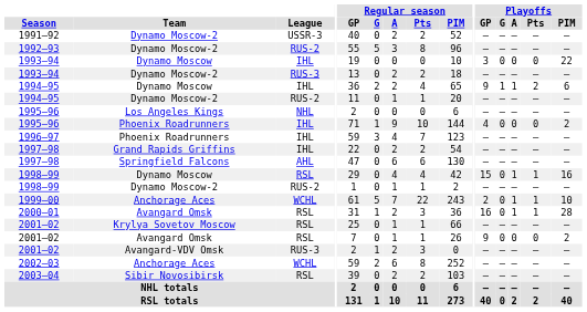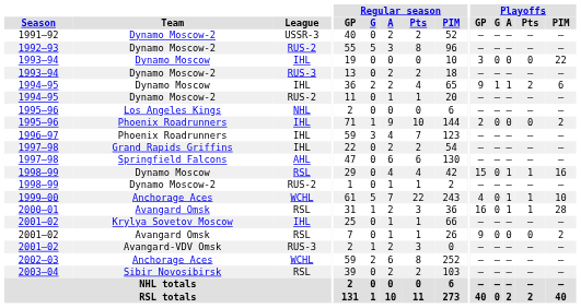 <table border="0" cellpadding="1" cellspacing="0" style="text-align:center; width:60em">
 <tr bgcolor="#e0e0e0">
 <th colspan="3" bgcolor="#ffffff"></th>
 <th rowspan="100" bgcolor="#ffffff"></th>
 <th colspan="5"><a href='#'>Regular season</a></th>
 <th rowspan="100" bgcolor="#ffffff"></th>
 <th colspan="5"><a href='#'>Playoffs</a></th>
 </tr>
 <tr bgcolor="#e0e0e0">
 <th><a href='#'>Season</a></th>
 <th>Team</th>
 <th>League</th>
 <th>GP</th>
 <th><a href='#'>G</a></th>
 <th><a href='#'>A</a></th>
 <th><a href='#'>Pts</a></th>
 <th><a href='#'>PIM</a></th>
 <th>GP</th>
 <th>G</th>
 <th>A</th>
 <th>Pts</th>
 <th>PIM</th>
 </tr>
 <tr>
 <td>1991–92</td>
 <td><a href='#'>Dynamo Moscow-2</a></td>
 <td>USSR-3</td>
 <td>40</td>
 <td>0</td>
 <td>2</td>
 <td>2</td>
 <td>52</td>
 <td>—</td>
 <td>—</td>
 <td>—</td>
 <td>—</td>
 <td>—</td>
 </tr>
 <tr bgcolor="#f0f0f0">
 <td><a href='#'>1992–93</a></td>
 <td>Dynamo Moscow-2</td>
 <td><a href='#'>RUS-2</a></td>
 <td>55</td>
 <td>5</td>
 <td>3</td>
 <td>8</td>
 <td>96</td>
 <td>—</td>
 <td>—</td>
 <td>—</td>
 <td>—</td>
 <td>—</td>
 </tr>
 <tr>
 <td><a href='#'>1993–94</a></td>
 <td><a href='#'>Dynamo Moscow</a></td>
 <td><a href='#'>IHL</a></td>
 <td>19</td>
 <td>0</td>
 <td>0</td>
 <td>0</td>
 <td>10</td>
 <td>3</td>
 <td>0</td>
 <td>0</td>
 <td>0</td>
 <td>22</td>
 </tr>
 <tr bgcolor="#f0f0f0">
 <td><a href='#'>1993–94</a></td>
 <td>Dynamo Moscow-2</td>
 <td><a href='#'>RUS-3</a></td>
 <td>13</td>
 <td>0</td>
 <td>2</td>
 <td>2</td>
 <td>18</td>
 <td>—</td>
 <td>—</td>
 <td>—</td>
 <td>—</td>
 <td>—</td>
 </tr>
 <tr>
 <td><a href='#'>1994–95</a></td>
 <td>Dynamo Moscow</td>
 <td>IHL</td>
 <td>36</td>
 <td>2</td>
 <td>2</td>
 <td>4</td>
 <td>65</td>
 <td>9</td>
 <td>1</td>
 <td>1</td>
 <td>2</td>
 <td>6</td>
 </tr>
 <tr bgcolor="#f0f0f0">
 <td><a href='#'>1994–95</a></td>
 <td>Dynamo Moscow-2</td>
 <td>RUS-2</td>
 <td>11</td>
 <td>0</td>
 <td>1</td>
 <td>1</td>
 <td>20</td>
 <td>—</td>
 <td>—</td>
 <td>—</td>
 <td>—</td>
 <td>—</td>
 </tr>
 <tr>
 <td><a href='#'>1995–96</a></td>
 <td><a href='#'>Los Angeles Kings</a></td>
 <td><a href='#'>NHL</a></td>
 <td>2</td>
 <td>0</td>
 <td>0</td>
 <td>0</td>
 <td>6</td>
 <td>—</td>
 <td>—</td>
 <td>—</td>
 <td>—</td>
 <td>—</td>
 </tr>
 <tr bgcolor="#f0f0f0">
 <td><a href='#'>1995–96</a></td>
 <td><a href='#'>Phoenix Roadrunners</a></td>
 <td><a href='#'>IHL</a></td>
 <td>71</td>
 <td>1</td>
 <td>9</td>
 <td>10</td>
 <td>144</td>
-<td>4</td>
+<td>2</td>
 <td>0</td>
 <td>0</td>
 <td>0</td>
 <td>2</td>
 </tr>
 <tr>
 <td><a href='#'>1996–97</a></td>
 <td>Phoenix Roadrunners</td>
 <td>IHL</td>
 <td>59</td>
 <td>3</td>
 <td>4</td>
 <td>7</td>
 <td>123</td>
 <td>—</td>
 <td>—</td>
 <td>—</td>
 <td>—</td>
 <td>—</td>
 </tr>
 <tr bgcolor="#f0f0f0">
 <td><a href='#'>1997–98</a></td>
 <td><a href='#'>Grand Rapids Griffins</a></td>
 <td>IHL</td>
 <td>22</td>
 <td>0</td>
 <td>2</td>
 <td>2</td>
 <td>54</td>
 <td>—</td>
 <td>—</td>
 <td>—</td>
 <td>—</td>
 <td>—</td>
 </tr>
 <tr>
 <td><a href='#'>1997–98</a></td>
 <td><a href='#'>Springfield Falcons</a></td>
 <td><a href='#'>AHL</a></td>
 <td>47</td>
 <td>0</td>
 <td>6</td>
 <td>6</td>
 <td>130</td>
 <td>—</td>
 <td>—</td>
 <td>—</td>
 <td>—</td>
 <td>—</td>
 </tr>
 <tr bgcolor="#f0f0f0">
 <td><a href='#'>1998–99</a></td>
 <td>Dynamo Moscow</td>
 <td><a href='#'>RSL</a></td>
 <td>29</td>
 <td>0</td>
 <td>4</td>
 <td>4</td>
 <td>42</td>
 <td>15</td>
 <td>0</td>
 <td>1</td>
 <td>1</td>
 <td>16</td>
 </tr>
 <tr>
 <td><a href='#'>1998–99</a></td>
 <td>Dynamo Moscow-2</td>
 <td>RUS-2</td>
 <td>1</td>
 <td>0</td>
 <td>1</td>
 <td>1</td>
 <td>2</td>
 <td>—</td>
 <td>—</td>
 <td>—</td>
 <td>—</td>
 <td>—</td>
 </tr>
 <tr bgcolor="#f0f0f0">
 <td><a href='#'>1999–00</a></td>
 <td><a href='#'>Anchorage Aces</a></td>
 <td><a href='#'>WCHL</a></td>
 <td>61</td>
 <td>5</td>
 <td>7</td>
 <td>22</td>
 <td>243</td>
-<td>2</td>
+<td>4</td>
 <td>0</td>
 <td>1</td>
 <td>1</td>
 <td>10</td>
 </tr>
 <tr>
 <td><a href='#'>2000–01</a></td>
 <td><a href='#'>Avangard Omsk</a></td>
 <td>RSL</td>
 <td>31</td>
 <td>1</td>
 <td>2</td>
 <td>3</td>
 <td>36</td>
 <td>16</td>
 <td>0</td>
 <td>1</td>
 <td>1</td>
 <td>28</td>
 </tr>
 <tr bgcolor="#f0f0f0">
 <td><a href='#'>2001–02</a></td>
 <td><a href='#'>Krylya Sovetov Moscow</a></td>
-<td>RSL</td>
+<td><a href='#'>IHL</a></td>
 <td>25</td>
 <td>0</td>
 <td>1</td>
 <td>1</td>
 <td>66</td>
 <td>—</td>
 <td>—</td>
 <td>—</td>
 <td>—</td>
 <td>—</td>
 </tr>
 <tr>
 <td>2001–02</td>
 <td>Avangard Omsk</td>
 <td>RSL</td>
 <td>7</td>
 <td>0</td>
 <td>1</td>
 <td>1</td>
 <td>26</td>
 <td>9</td>
 <td>0</td>
 <td>0</td>
 <td>0</td>
 <td>2</td>
 </tr>
 <tr bgcolor="#f0f0f0">
 <td><a href='#'>2001–02</a></td>
 <td>Avangard-VDV Omsk</td>
 <td>RUS-3</td>
 <td>2</td>
 <td>1</td>
 <td>2</td>
 <td>3</td>
 <td>0</td>
 <td>—</td>
 <td>—</td>
 <td>—</td>
 <td>—</td>
 <td>—</td>
 </tr>
 <tr>
 <td><a href='#'>2002–03</a></td>
 <td><a href='#'>Anchorage Aces</a></td>
 <td><a href='#'>WCHL</a></td>
 <td>59</td>
 <td>2</td>
 <td>6</td>
 <td>8</td>
 <td>252</td>
 <td>—</td>
 <td>—</td>
 <td>—</td>
 <td>—</td>
 <td>—</td>
 </tr>
 <tr bgcolor="#f0f0f0">
 <td><a href='#'>2003–04</a></td>
 <td><a href='#'>Sibir Novosibirsk</a></td>
 <td>RSL</td>
 <td>39</td>
 <td>0</td>
 <td>2</td>
 <td>2</td>
 <td>103</td>
 <td>—</td>
 <td>—</td>
 <td>—</td>
 <td>—</td>
 <td>—</td>
 </tr>
 <tr bgcolor="#e0e0e0">
 <th colspan="3">NHL totals</th>
 <th>2</th>
 <th>0</th>
 <th>0</th>
 <th>0</th>
 <th>6</th>
 <th>—</th>
 <th>—</th>
 <th>—</th>
 <th>—</th>
 <th>—</th>
 </tr>
 <tr bgcolor="#e0e0e0">
 <th colspan="3">RSL totals</th>
 <th>131</th>
 <th>1</th>
 <th>10</th>
 <th>11</th>
 <th>273</th>
 <th>40</th>
 <th>0</th>
 <th>2</th>
 <th>2</th>
 <th>40</th>
 </tr>
 </table>
